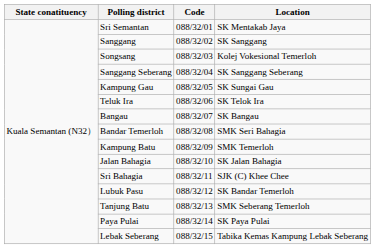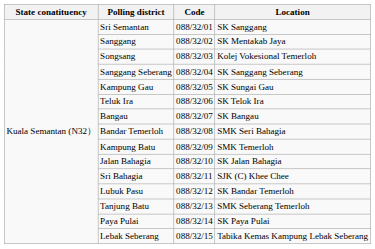 <table class="wikitable sortable mw-collapsible" style="white-space:nowrap;font-size:90%">
 <tr>
 <th>State conatituency</th>
 <th>Polling district</th>
 <th>Code</th>
 <th>Location</th>
 </tr>
 <tr>
 <td rowspan="15">Kuala Semantan (N32）</td>
 <td>Sri Semantan</td>
 <td>088/32/01</td>
-<td>SK Mentakab Jaya</td>
+<td>SK Sanggang</td>
 </tr>
 <tr>
 <td>Sanggang</td>
 <td>088/32/02</td>
-<td>SK Sanggang</td>
+<td>SK Mentakab Jaya</td>
 </tr>
 <tr>
 <td>Songsang</td>
 <td>088/32/03</td>
 <td>Kolej Vokesional Temerloh</td>
 </tr>
 <tr>
 <td>Sanggang Seberang</td>
 <td>088/32/04</td>
 <td>SK Sanggang Seberang</td>
 </tr>
 <tr>
 <td>Kampung Gau</td>
 <td>088/32/05</td>
 <td>SK Sungai Gau</td>
 </tr>
 <tr>
 <td>Teluk Ira</td>
 <td>088/32/06</td>
 <td>SK Telok Ira</td>
 </tr>
 <tr>
 <td>Bangau</td>
 <td>088/32/07</td>
 <td>SK Bangau</td>
 </tr>
 <tr>
 <td>Bandar Temerloh</td>
 <td>088/32/08</td>
 <td>SMK Seri Bahagia</td>
 </tr>
 <tr>
 <td>Kampung Batu</td>
 <td>088/32/09</td>
 <td>SMK Temerloh</td>
 </tr>
 <tr>
 <td>Jalan Bahagia</td>
 <td>088/32/10</td>
 <td>SK Jalan Bahagia</td>
 </tr>
 <tr>
 <td>Sri Bahagia</td>
 <td>088/32/11</td>
 <td>SJK (C) Khee Chee</td>
 </tr>
 <tr>
 <td>Lubuk Pasu</td>
 <td>088/32/12</td>
 <td>SK Bandar Temerloh</td>
 </tr>
 <tr>
 <td>Tanjung Batu</td>
 <td>088/32/13</td>
 <td>SMK Seberang Temerloh</td>
 </tr>
 <tr>
 <td>Paya Pulai</td>
 <td>088/32/14</td>
 <td>SK Paya Pulai</td>
 </tr>
 <tr>
 <td>Lebak Seberang</td>
 <td>088/32/15</td>
 <td>Tabika Kemas Kampung Lebak Seberang</td>
 </tr>
 </table>
